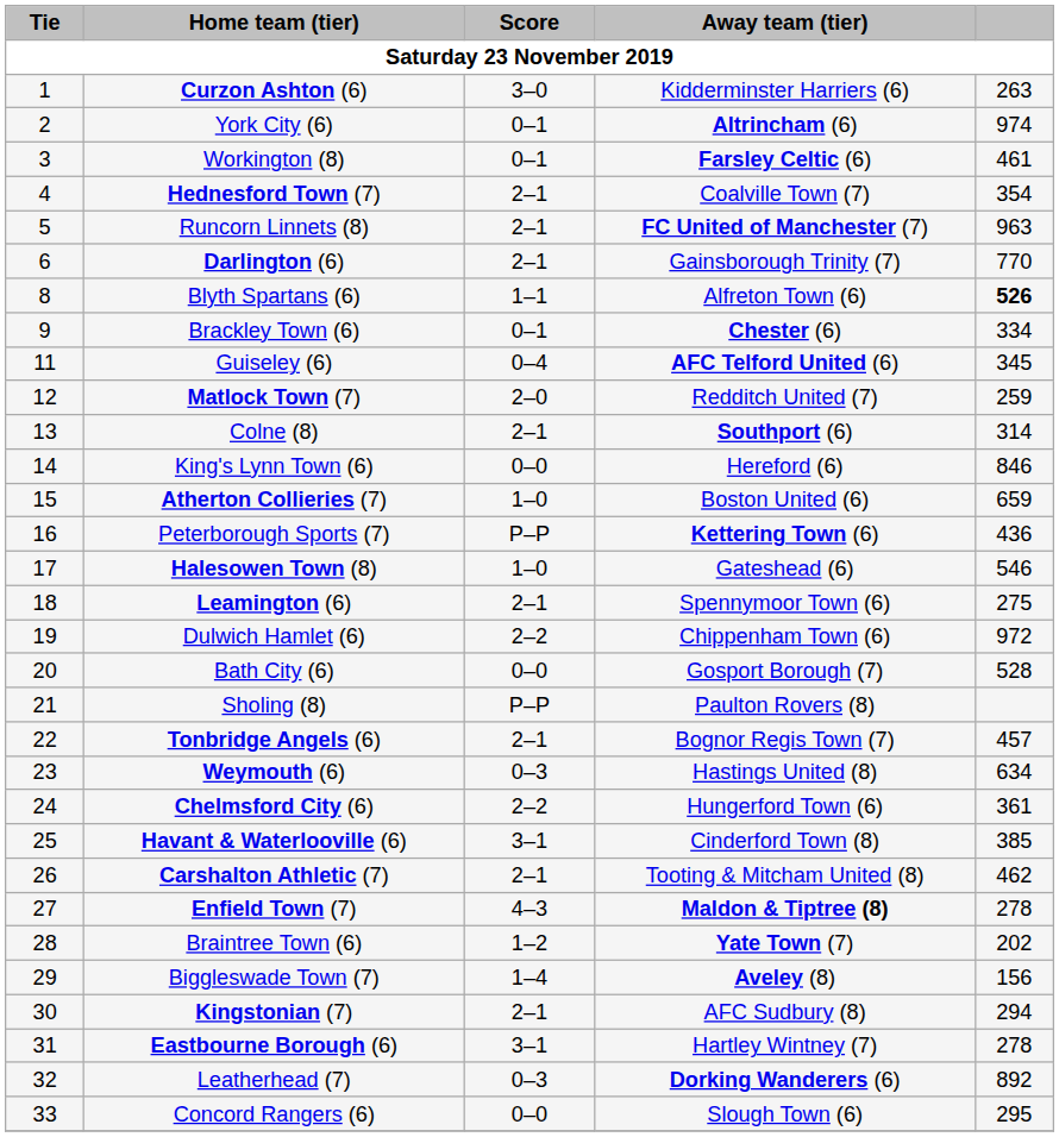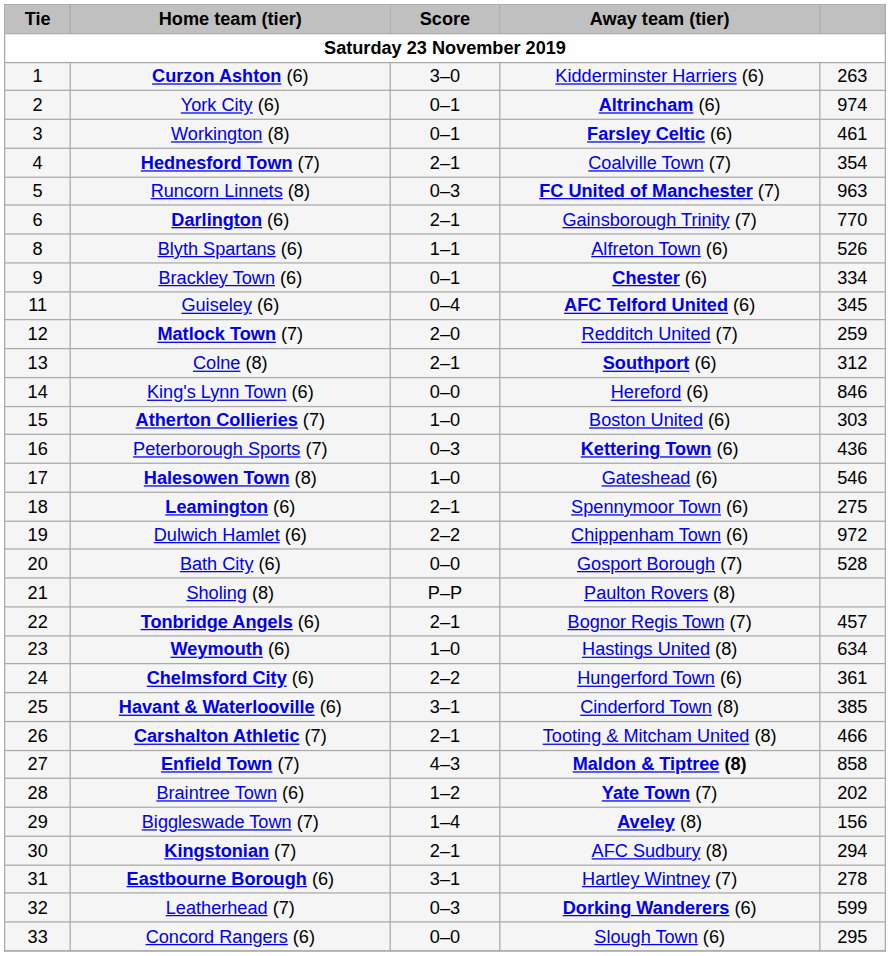 <table class="wikitable" style="width: 700px; background:WhiteSmoke; text-align:center; font-size:90%">
 <tr>
 <td scope="col" style="width:  7.50%; background:silver;"><strong>Tie</strong></td>
 <td scope="col" style="width: 36.25%; background:silver;"><strong>Home team (tier)</strong></td>
 <td scope="col" style="width: 12.50%; background:silver;"><strong>Score</strong></td>
 <td scope="col" style="width: 36.25%; background:silver;"><strong>Away team (tier)</strong></td>
 <td scope="col" style="width:  7.50%; background:silver;"><strong></strong></td>
 </tr>
 <tr>
 <td colspan="5" style= background:White><strong>Saturday 23 November 2019</strong></td>
 </tr>
 <tr>
 <td>1</td>
 <td><strong><a href='#'>Curzon Ashton</a></strong> (6)</td>
 <td>3–0</td>
 <td><a href='#'>Kidderminster Harriers</a> (6)</td>
 <td>263</td>
 </tr>
 <tr>
 <td>2</td>
 <td><a href='#'>York City</a> (6)</td>
 <td>0–1</td>
 <td><strong><a href='#'>Altrincham</a></strong> (6)</td>
 <td>974</td>
 </tr>
 <tr>
 <td>3</td>
 <td><a href='#'>Workington</a> (8)</td>
 <td>0–1</td>
 <td><strong><a href='#'>Farsley Celtic</a></strong> (6)</td>
 <td>461</td>
 </tr>
 <tr>
 <td>4</td>
 <td><strong><a href='#'>Hednesford Town</a></strong> (7)</td>
 <td>2–1</td>
 <td><a href='#'>Coalville Town</a> (7)</td>
 <td>354</td>
 </tr>
 <tr>
 <td>5</td>
 <td><a href='#'>Runcorn Linnets</a> (8)</td>
-<td>2–1</td>
+<td>0–3</td>
 <td><strong><a href='#'>FC United of Manchester</a></strong> (7)</td>
 <td>963</td>
 </tr>
 <tr>
 <td>6</td>
 <td><strong><a href='#'>Darlington</a></strong> (6)</td>
 <td>2–1</td>
 <td><a href='#'>Gainsborough Trinity</a> (7)</td>
 <td>770</td>
 </tr>
 <tr>
 <td>8</td>
 <td><a href='#'>Blyth Spartans</a> (6)</td>
 <td>1–1</td>
 <td><a href='#'>Alfreton Town</a> (6)</td>
-<td><strong>526</strong></td>
+<td>526</td>
 </tr>
 <tr>
 <td>9</td>
 <td><a href='#'>Brackley Town</a> (6)</td>
 <td>0–1</td>
 <td><strong><a href='#'>Chester</a></strong> (6)</td>
 <td>334</td>
 </tr>
 <tr>
 <td>11</td>
 <td><a href='#'>Guiseley</a> (6)</td>
 <td>0–4</td>
 <td><strong><a href='#'>AFC Telford United</a></strong> (6)</td>
 <td>345</td>
 </tr>
 <tr>
 <td>12</td>
 <td><strong><a href='#'>Matlock Town</a></strong> (7)</td>
 <td>2–0</td>
 <td><a href='#'>Redditch United</a> (7)</td>
 <td>259</td>
 </tr>
 <tr>
 <td>13</td>
 <td><a href='#'>Colne</a> (8)</td>
 <td>2–1</td>
 <td><strong><a href='#'>Southport</a></strong> (6)</td>
-<td>314</td>
+<td>312</td>
 </tr>
 <tr>
 <td>14</td>
 <td><a href='#'>King's Lynn Town</a> (6)</td>
 <td>0–0</td>
 <td><a href='#'>Hereford</a> (6)</td>
 <td>846</td>
 </tr>
 <tr>
 <td>15</td>
 <td><strong><a href='#'>Atherton Collieries</a></strong> (7)</td>
 <td>1–0</td>
 <td><a href='#'>Boston United</a> (6)</td>
-<td>659</td>
+<td>303</td>
 </tr>
 <tr>
 <td>16</td>
 <td><a href='#'>Peterborough Sports</a> (7)</td>
-<td>P–P</td>
+<td>0–3</td>
 <td><strong><a href='#'>Kettering Town</a></strong> (6)</td>
 <td>436</td>
 </tr>
 <tr>
 <td>17</td>
 <td><strong><a href='#'>Halesowen Town</a></strong> (8)</td>
 <td>1–0</td>
 <td><a href='#'>Gateshead</a> (6)</td>
 <td>546</td>
 </tr>
 <tr>
 <td>18</td>
 <td><strong><a href='#'>Leamington</a></strong> (6)</td>
 <td>2–1</td>
 <td><a href='#'>Spennymoor Town</a> (6)</td>
 <td>275</td>
 </tr>
 <tr>
 <td>19</td>
 <td><a href='#'>Dulwich Hamlet</a> (6)</td>
 <td>2–2</td>
 <td><a href='#'>Chippenham Town</a> (6)</td>
 <td>972</td>
 </tr>
 <tr>
 <td>20</td>
 <td><a href='#'>Bath City</a> (6)</td>
 <td>0–0</td>
 <td><a href='#'>Gosport Borough</a> (7)</td>
 <td>528</td>
 </tr>
 <tr>
 <td>21</td>
 <td><a href='#'>Sholing</a> (8)</td>
 <td>P–P</td>
 <td><a href='#'>Paulton Rovers</a> (8)</td>
 <td></td>
 </tr>
 <tr>
 <td>22</td>
 <td><strong><a href='#'>Tonbridge Angels</a></strong> (6)</td>
 <td>2–1</td>
 <td><a href='#'>Bognor Regis Town</a> (7)</td>
 <td>457</td>
 </tr>
 <tr>
 <td>23</td>
 <td><strong><a href='#'>Weymouth</a></strong> (6)</td>
-<td>0–3</td>
+<td>1–0</td>
 <td><a href='#'>Hastings United</a> (8)</td>
 <td>634</td>
 </tr>
 <tr>
 <td>24</td>
 <td><strong><a href='#'>Chelmsford City</a></strong> (6)</td>
 <td>2–2</td>
 <td><a href='#'>Hungerford Town</a> (6)</td>
 <td>361</td>
 </tr>
 <tr>
 <td>25</td>
 <td><strong><a href='#'>Havant & Waterlooville</a></strong> (6)</td>
 <td>3–1</td>
 <td><a href='#'>Cinderford Town</a> (8)</td>
 <td>385</td>
 </tr>
 <tr>
 <td>26</td>
 <td><strong><a href='#'>Carshalton Athletic</a></strong> (7)</td>
 <td>2–1</td>
 <td><a href='#'>Tooting & Mitcham United</a> (8)</td>
-<td>462</td>
+<td>466</td>
 </tr>
 <tr>
 <td>27</td>
 <td><strong><a href='#'>Enfield Town</a></strong> (7)</td>
 <td>4–3</td>
 <td><strong><a href='#'>Maldon & Tiptree</a> (8)</strong></td>
-<td>278</td>
+<td>858</td>
 </tr>
 <tr>
 <td>28</td>
 <td><a href='#'>Braintree Town</a> (6)</td>
 <td>1–2</td>
 <td><strong><a href='#'>Yate Town</a></strong> (7)</td>
 <td>202</td>
 </tr>
 <tr>
 <td>29</td>
 <td><a href='#'>Biggleswade Town</a> (7)</td>
 <td>1–4</td>
 <td><strong><a href='#'>Aveley</a></strong> (8)</td>
 <td>156</td>
 </tr>
 <tr>
 <td>30</td>
 <td><strong><a href='#'>Kingstonian</a></strong> (7)</td>
 <td>2–1</td>
 <td><a href='#'>AFC Sudbury</a> (8)</td>
 <td>294</td>
 </tr>
 <tr>
 <td>31</td>
 <td><strong><a href='#'>Eastbourne Borough</a></strong> (6)</td>
 <td>3–1</td>
 <td><a href='#'>Hartley Wintney</a> (7)</td>
 <td>278</td>
 </tr>
 <tr>
 <td>32</td>
 <td><a href='#'>Leatherhead</a> (7)</td>
 <td>0–3</td>
 <td><strong><a href='#'>Dorking Wanderers</a></strong> (6)</td>
-<td>892</td>
+<td>599</td>
 </tr>
 <tr>
 <td>33</td>
 <td><a href='#'>Concord Rangers</a> (6)</td>
 <td>0–0</td>
 <td><a href='#'>Slough Town</a> (6)</td>
 <td>295</td>
 </tr>
 <tr>
 </tr>
 </table>
